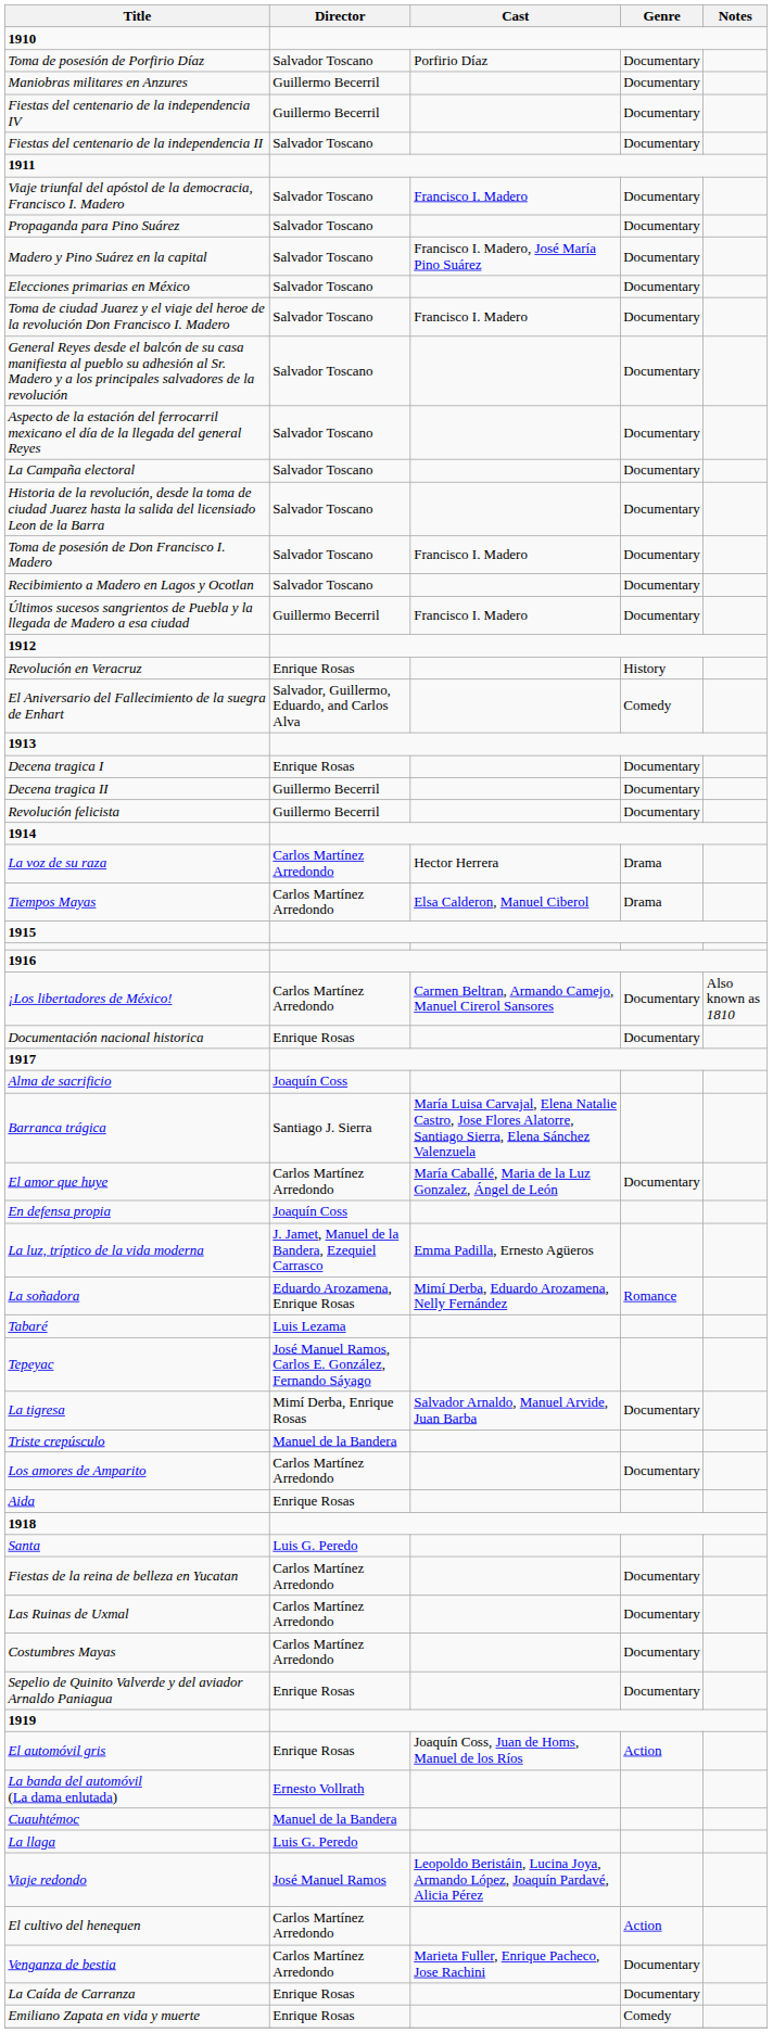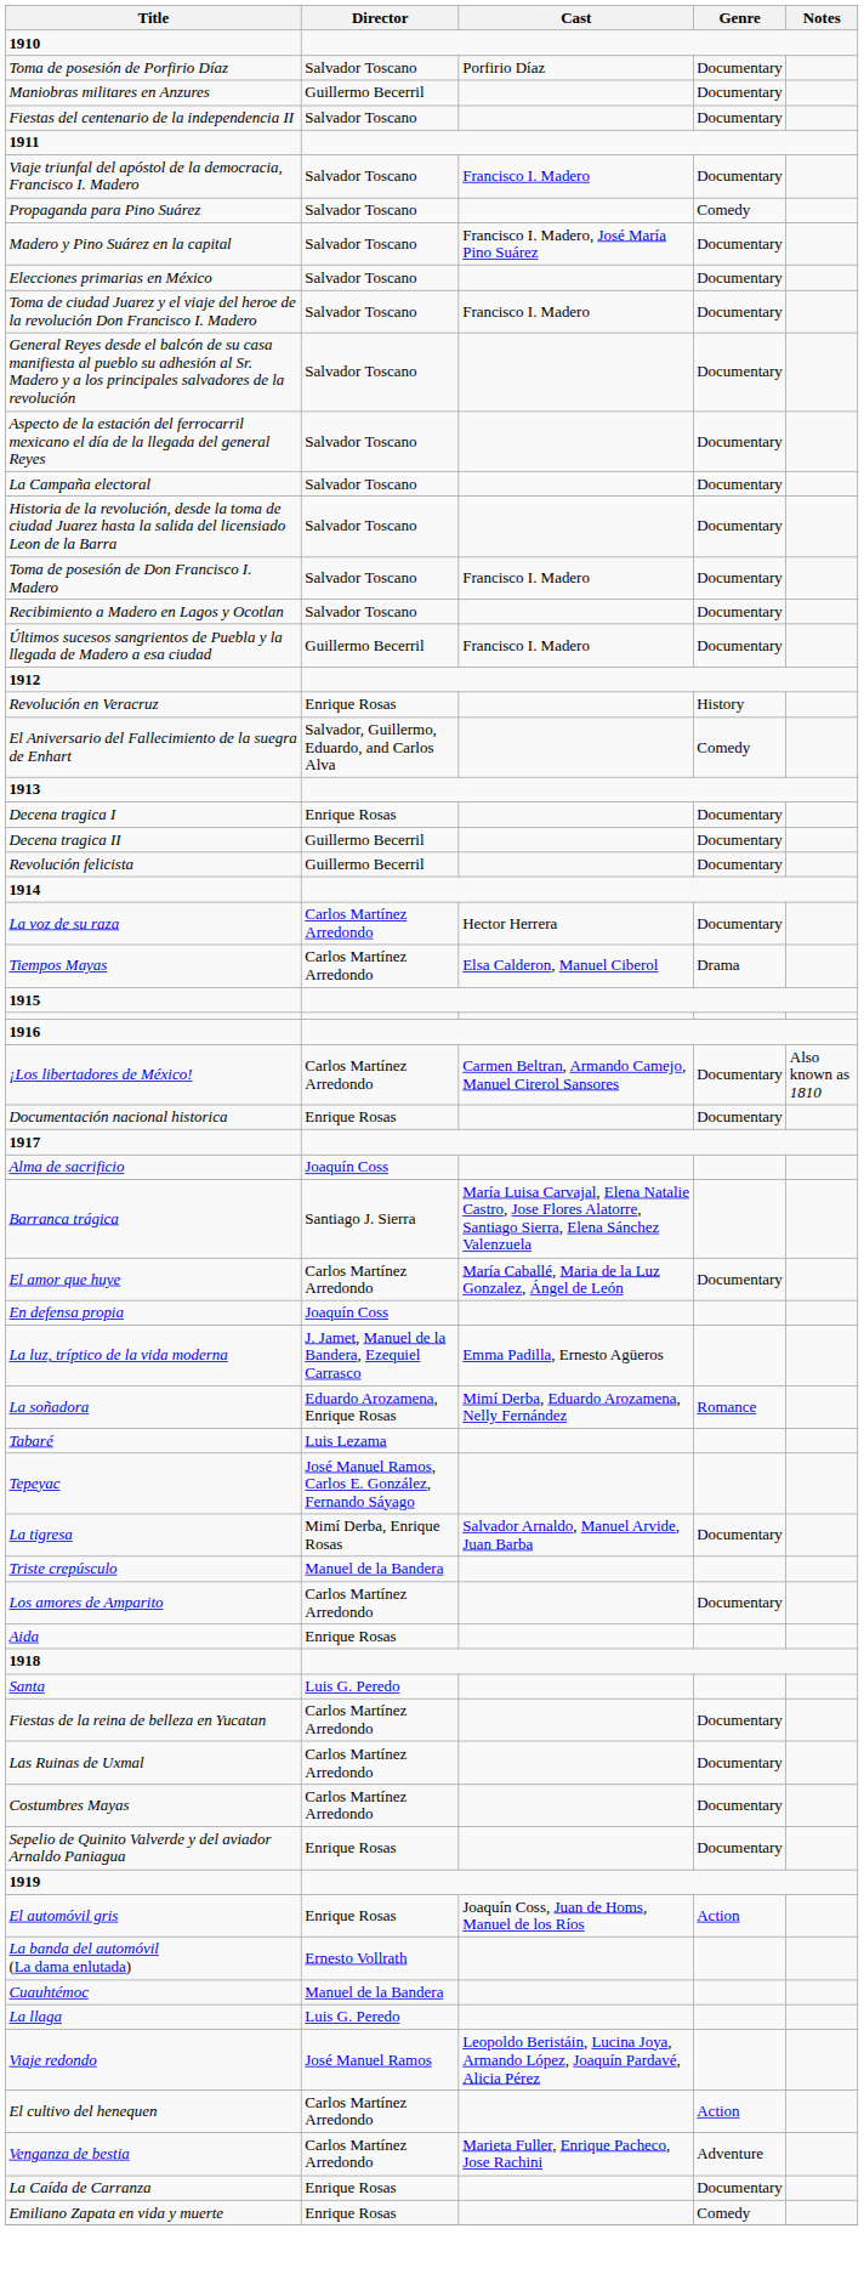 <table class="wikitable">
 <tr>
 <th>Title</th>
 <th>Director</th>
 <th>Cast</th>
 <th>Genre</th>
 <th>Notes</th>
 </tr>
 <tr>
 <td><strong>1910</strong></td>
 </tr>
 <tr>
 <td><em>Toma de posesión de Porfirio Díaz</em></td>
 <td>Salvador Toscano</td>
 <td>Porfirio Díaz</td>
 <td>Documentary</td>
 <td></td>
 </tr>
 <tr>
 <td><em>Maniobras militares en Anzures</em></td>
 <td>Guillermo Becerril</td>
 <td></td>
 <td>Documentary</td>
 <td></td>
 </tr>
 <tr>
-<td><em>Fiestas del centenario de la independencia IV</em></td>
-<td>Guillermo Becerril</td>
-<td></td>
-<td>Documentary</td>
-<td></td>
-</tr>
-<tr>
 <td><em>Fiestas del centenario de la independencia II</em></td>
 <td>Salvador Toscano</td>
 <td></td>
 <td>Documentary</td>
 <td></td>
 </tr>
 <tr>
 <td><strong>1911</strong></td>
 </tr>
 <tr>
 <td><em>Viaje triunfal del apóstol de la democracia, Francisco I. Madero</em></td>
 <td>Salvador Toscano</td>
 <td><a href='#'>Francisco I. Madero</a></td>
 <td>Documentary</td>
 <td></td>
 </tr>
 <tr>
 <td><em>Propaganda para Pino Suárez</em></td>
 <td>Salvador Toscano</td>
 <td></td>
-<td>Documentary</td>
+<td>Comedy</td>
 <td></td>
 </tr>
 <tr>
 <td><em>Madero y Pino Suárez en la capital</em></td>
 <td>Salvador Toscano</td>
 <td>Francisco I. Madero, <a href='#'>José María Pino Suárez</a></td>
 <td>Documentary</td>
 <td></td>
 </tr>
 <tr>
 <td><em>Elecciones primarias en México</em></td>
 <td>Salvador Toscano</td>
 <td></td>
 <td>Documentary</td>
 <td></td>
 </tr>
 <tr>
 <td><em>Toma de ciudad Juarez y el viaje del heroe de la revolución Don Francisco I. Madero</em></td>
 <td>Salvador Toscano</td>
 <td>Francisco I. Madero</td>
 <td>Documentary</td>
 <td></td>
 </tr>
 <tr>
 <td><em>General Reyes desde el balcón de su casa manifiesta al pueblo su adhesión al Sr. Madero y a los principales salvadores de la revolución </em></td>
 <td>Salvador Toscano</td>
 <td></td>
 <td>Documentary</td>
 <td></td>
 </tr>
 <tr>
 <td><em>Aspecto de la estación del ferrocarril mexicano el día de la llegada del general Reyes</em></td>
 <td>Salvador Toscano</td>
 <td></td>
 <td>Documentary</td>
 <td></td>
 </tr>
 <tr>
 <td><em>La Campaña electoral</em></td>
 <td>Salvador Toscano</td>
 <td></td>
 <td>Documentary</td>
 <td></td>
 </tr>
 <tr>
 <td><em>Historia de la revolución, desde la toma de ciudad Juarez hasta la salida del licensiado Leon de la Barra</em></td>
 <td>Salvador Toscano</td>
 <td></td>
 <td>Documentary</td>
 <td></td>
 </tr>
 <tr>
 <td><em>Toma de posesión de Don Francisco I. Madero</em></td>
 <td>Salvador Toscano</td>
 <td>Francisco I. Madero</td>
 <td>Documentary</td>
 <td></td>
 </tr>
 <tr>
 <td><em>Recibimiento a Madero en Lagos y Ocotlan</em></td>
 <td>Salvador Toscano</td>
 <td></td>
 <td>Documentary</td>
 <td></td>
 </tr>
 <tr>
 <td><em>Últimos sucesos sangrientos de Puebla y la llegada de Madero a esa ciudad</em></td>
 <td>Guillermo Becerril</td>
 <td>Francisco I. Madero</td>
 <td>Documentary</td>
 <td></td>
 </tr>
 <tr>
 <td><strong>1912</strong></td>
 </tr>
 <tr>
 <td><em>Revolución en Veracruz</em></td>
 <td>Enrique Rosas</td>
 <td></td>
 <td>History</td>
 <td></td>
 </tr>
 <tr>
 <td><em>El Aniversario del Fallecimiento de la suegra de Enhart</em></td>
 <td>Salvador, Guillermo, Eduardo, and Carlos Alva</td>
 <td></td>
 <td>Comedy</td>
 <td></td>
 </tr>
 <tr>
 <td><strong>1913</strong></td>
 </tr>
 <tr>
 <td><em>Decena tragica I</em></td>
 <td>Enrique Rosas</td>
 <td></td>
 <td>Documentary</td>
 <td></td>
 </tr>
 <tr>
 <td><em>Decena tragica II</em></td>
 <td>Guillermo Becerril</td>
 <td></td>
 <td>Documentary</td>
 <td></td>
 </tr>
 <tr>
 <td><em>Revolución felicista</em></td>
 <td>Guillermo Becerril</td>
 <td></td>
 <td>Documentary</td>
 <td></td>
 </tr>
 <tr>
 <td><strong>1914</strong></td>
 </tr>
 <tr>
 <td><em><a href='#'>La voz de su raza</a></em></td>
 <td><a href='#'>Carlos Martínez Arredondo</a></td>
 <td>Hector Herrera</td>
-<td>Drama</td>
+<td>Documentary</td>
 <td></td>
 </tr>
 <tr>
 <td><em><a href='#'>Tiempos Mayas</a></em></td>
 <td>Carlos Martínez Arredondo</td>
 <td><a href='#'>Elsa Calderon</a>, <a href='#'>Manuel Ciberol</a></td>
 <td>Drama</td>
 <td></td>
 </tr>
 <tr>
 <td><strong>1915</strong></td>
 </tr>
 <tr>
 <td></td>
 <td></td>
 <td></td>
 <td></td>
 <td></td>
 </tr>
 <tr>
 <td><strong>1916</strong></td>
 </tr>
 <tr>
 <td><em><a href='#'>¡Los libertadores de México!</a></em></td>
 <td>Carlos Martínez Arredondo</td>
 <td><a href='#'>Carmen Beltran</a>, <a href='#'>Armando Camejo</a>, <a href='#'>Manuel Cirerol Sansores</a></td>
 <td>Documentary</td>
 <td>Also known as <em>1810</em></td>
 </tr>
 <tr>
 <td><em>Documentación nacional historica</em></td>
 <td>Enrique Rosas</td>
 <td></td>
 <td>Documentary</td>
 <td></td>
 </tr>
 <tr>
 <td><strong>1917</strong></td>
 </tr>
 <tr>
 <td><em><a href='#'>Alma de sacrificio</a></em></td>
 <td><a href='#'>Joaquín Coss</a></td>
 <td></td>
 <td></td>
 <td></td>
 </tr>
 <tr>
 <td><em><a href='#'>Barranca trágica</a></em></td>
 <td>Santiago J. Sierra</td>
 <td><a href='#'>María Luisa Carvajal</a>, <a href='#'>Elena Natalie Castro</a>, <a href='#'>Jose Flores Alatorre</a>, <a href='#'>Santiago Sierra</a>, <a href='#'>Elena Sánchez Valenzuela</a></td>
 <td></td>
 <td></td>
 </tr>
 <tr>
 <td><em><a href='#'>El amor que huye</a></em></td>
 <td>Carlos Martínez Arredondo</td>
 <td><a href='#'>María Caballé</a>, <a href='#'>Maria de la Luz Gonzalez</a>, <a href='#'>Ángel de León</a></td>
 <td>Documentary</td>
 <td></td>
 </tr>
 <tr>
 <td><em><a href='#'>En defensa propia</a></em></td>
 <td><a href='#'>Joaquín Coss</a></td>
 <td></td>
 <td></td>
 <td></td>
 </tr>
 <tr>
 <td><em><a href='#'>La luz, tríptico de la vida moderna</a></em></td>
 <td><a href='#'>J. Jamet</a>, <a href='#'>Manuel de la Bandera</a>, <a href='#'>Ezequiel Carrasco</a></td>
 <td><a href='#'>Emma Padilla</a>, Ernesto Agüeros</td>
 <td></td>
 <td></td>
 </tr>
 <tr>
 <td><em><a href='#'>La soñadora</a></em></td>
 <td><a href='#'>Eduardo Arozamena</a>, Enrique Rosas</td>
 <td><a href='#'>Mimí Derba</a>, <a href='#'>Eduardo Arozamena</a>, <a href='#'>Nelly Fernández</a></td>
 <td><a href='#'>Romance</a></td>
 <td></td>
 </tr>
 <tr>
 <td><em><a href='#'>Tabaré</a></em></td>
 <td><a href='#'>Luis Lezama</a></td>
 <td></td>
 <td></td>
 <td></td>
 </tr>
 <tr>
 <td><em><a href='#'>Tepeyac</a></em></td>
 <td><a href='#'>José Manuel Ramos</a>, <a href='#'>Carlos E. González</a>, <a href='#'>Fernando Sáyago</a></td>
 <td></td>
 <td></td>
 <td></td>
 </tr>
 <tr>
 <td><em><a href='#'>La tigresa</a></em></td>
 <td>Mimí Derba, Enrique Rosas</td>
 <td><a href='#'>Salvador Arnaldo</a>, <a href='#'>Manuel Arvide</a>, <a href='#'>Juan Barba</a></td>
 <td>Documentary</td>
 <td></td>
 </tr>
 <tr>
 <td><em><a href='#'>Triste crepúsculo</a></em></td>
 <td><a href='#'>Manuel de la Bandera</a></td>
 <td></td>
 <td></td>
 <td></td>
 </tr>
 <tr>
 <td><em><a href='#'>Los amores de Amparito</a></em></td>
 <td>Carlos Martínez Arredondo</td>
 <td></td>
 <td>Documentary</td>
 <td></td>
 </tr>
 <tr>
 <td><em><a href='#'>Aida</a></em></td>
 <td>Enrique Rosas</td>
 <td></td>
 <td></td>
 <td></td>
 </tr>
 <tr>
 <td><strong>1918</strong></td>
 </tr>
 <tr>
 <td><em><a href='#'>Santa</a></em></td>
 <td><a href='#'>Luis G. Peredo</a></td>
 <td></td>
 <td></td>
 <td></td>
 </tr>
 <tr>
 <td><em>Fiestas de la reina de belleza en Yucatan</em></td>
 <td>Carlos Martínez Arredondo</td>
 <td></td>
 <td>Documentary</td>
 <td></td>
 </tr>
 <tr>
 <td><em>Las Ruinas de Uxmal</em></td>
 <td>Carlos Martínez Arredondo</td>
 <td></td>
 <td>Documentary</td>
 <td></td>
 </tr>
 <tr>
 <td><em>Costumbres Mayas</em></td>
 <td>Carlos Martínez Arredondo</td>
 <td></td>
 <td>Documentary</td>
 <td></td>
 </tr>
 <tr>
 <td><em>Sepelio de Quinito Valverde y del aviador Arnaldo Paniagua</em></td>
 <td>Enrique Rosas</td>
 <td></td>
 <td>Documentary</td>
 <td></td>
 </tr>
 <tr>
 <td><strong>1919</strong></td>
 </tr>
 <tr>
 <td><em><a href='#'>El automóvil gris</a></em></td>
 <td>Enrique Rosas</td>
 <td>Joaquín Coss, <a href='#'>Juan de Homs</a>, <a href='#'>Manuel de los Ríos</a></td>
 <td><a href='#'>Action</a></td>
 <td></td>
 </tr>
 <tr>
 <td><em><a href='#'>La banda del automóvil</a></em><br>(<a href='#'>La dama enlutada</a>)</td>
 <td><a href='#'>Ernesto Vollrath</a></td>
 <td></td>
 <td></td>
 <td></td>
 </tr>
 <tr>
 <td><em><a href='#'>Cuauhtémoc</a></em></td>
 <td><a href='#'>Manuel de la Bandera</a></td>
 <td></td>
 <td></td>
 <td></td>
 </tr>
 <tr>
 <td><em><a href='#'>La llaga</a></em></td>
 <td><a href='#'>Luis G. Peredo</a></td>
 <td></td>
 <td></td>
 <td></td>
 </tr>
 <tr>
 <td><em><a href='#'>Viaje redondo</a></em></td>
 <td><a href='#'>José Manuel Ramos</a></td>
 <td><a href='#'>Leopoldo Beristáin</a>, <a href='#'>Lucina Joya</a>, <a href='#'>Armando López</a>, <a href='#'>Joaquín Pardavé</a>, <a href='#'>Alicia Pérez</a></td>
 <td></td>
 <td></td>
 </tr>
 <tr>
 <td><em>El cultivo del henequen</em></td>
 <td>Carlos Martínez Arredondo</td>
 <td></td>
 <td><a href='#'>Action</a></td>
 <td></td>
 </tr>
 <tr>
 <td><em><a href='#'>Venganza de bestia</a></em></td>
 <td>Carlos Martínez Arredondo</td>
 <td><a href='#'>Marieta Fuller</a>, <a href='#'>Enrique Pacheco</a>, <a href='#'>Jose Rachini</a></td>
-<td>Documentary</td>
+<td>Adventure</td>
 <td></td>
 </tr>
 <tr>
 <td><em>La Caída de Carranza</em></td>
 <td>Enrique Rosas</td>
 <td></td>
 <td>Documentary</td>
 <td></td>
 </tr>
 <tr>
 <td><em>Emiliano Zapata en vida y muerte</em></td>
 <td>Enrique Rosas</td>
 <td></td>
 <td>Comedy</td>
 <td></td>
 </tr>
 <tr>
 </tr>
 </table>
